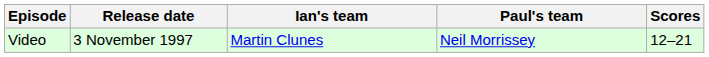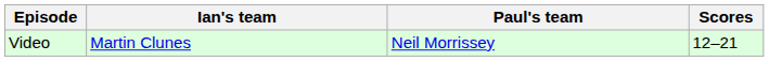 <table class="wikitable" style="width:745px;">
 <tr>
 <th style="width:5%;">Episode</th>
-<th style="width:23%;">Release date</th>
 <th style="width:31%;">Ian's team</th>
 <th style="width:31%;">Paul's team</th>
 <th style="width:6%;">Scores</th>
 </tr>
 <tr style="background:#dfd;">
 <td>Video</td>
-<td>3 November 1997</td>
 <td><a href='#'>Martin Clunes</a></td>
 <td><a href='#'>Neil Morrissey</a></td>
 <td>12–21</td>
 </tr>
 </table>
